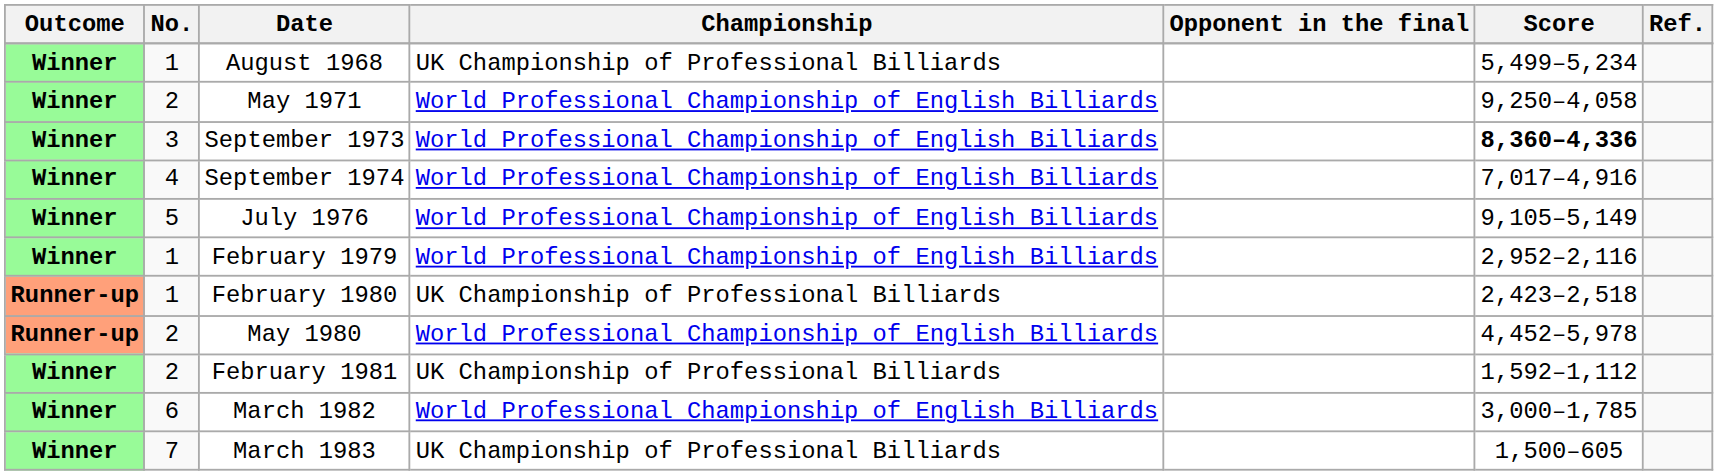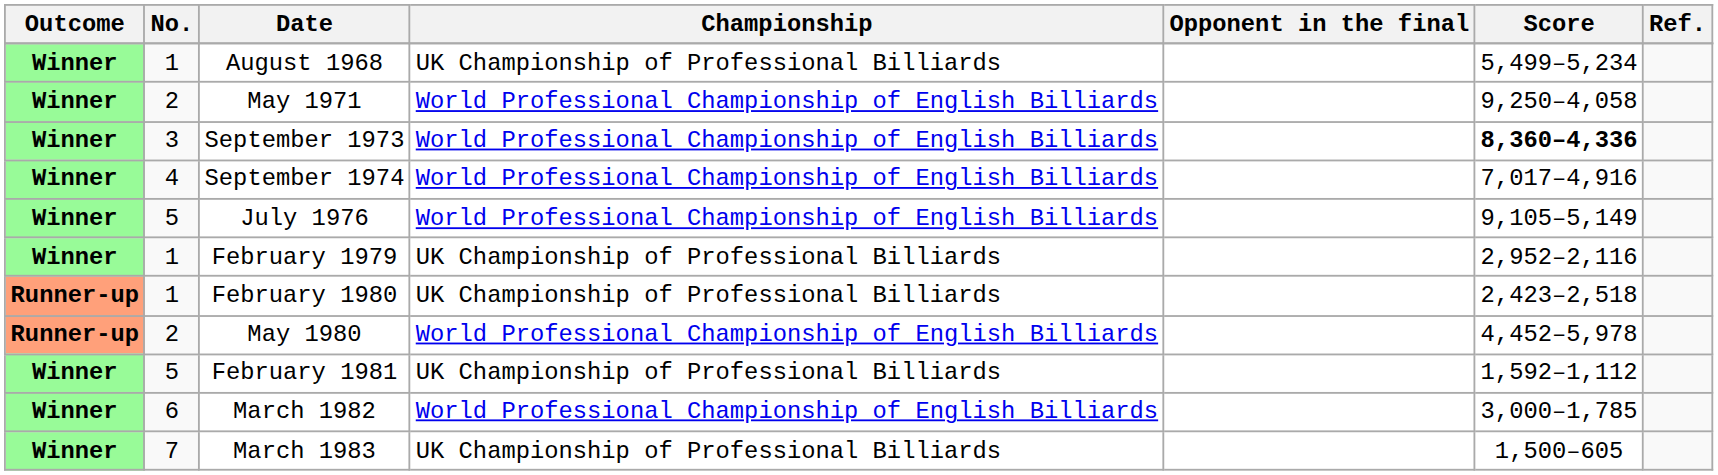 <table class="sortable wikitable plainrowheaders">
 <tr>
 <th scope="col">Outcome</th>
 <th scope="col">No.</th>
 <th scope="col">Date</th>
 <th scope="col">Championship</th>
 <th scope="col">Opponent in the final</th>
 <th scope="col" align="center">Score</th>
 <th>Ref.</th>
 </tr>
 <tr style="background:#e5d1cb;">
 </tr>
 <tr>
 <th scope="row" style="background:#98FB98">Winner</th>
 <td align="center">1</td>
 <td bgcolor="FFFFFF" style="text-align:center">August 1968</td>
 <td bgcolor="FFFFFF">UK Championship of Professional Billiards</td>
 <td bgcolor="FFFFFF"></td>
 <td bgcolor="FFFFFF" style="text-align:center">5,499–5,234</td>
 <td></td>
 </tr>
 <tr>
 <th scope="row" style="background:#98FB98">Winner</th>
 <td align="center">2</td>
 <td bgcolor="FFFFFF" style="text-align:center">May 1971</td>
 <td bgcolor="FFFFFF"><a href='#'>World Professional Championship of English Billiards</a></td>
 <td bgcolor="FFFFFF"></td>
 <td bgcolor="FFFFFF" style="text-align:center">9,250–4,058</td>
 <td></td>
 </tr>
 <tr>
 <th scope="row" style="background:#98FB98">Winner</th>
 <td align="center">3</td>
 <td bgcolor="FFFFFF" style="text-align:center">September 1973</td>
 <td bgcolor="FFFFFF"><a href='#'>World Professional Championship of English Billiards</a></td>
 <td bgcolor="FFFFFF"></td>
 <td bgcolor="FFFFFF" style="text-align:center"><strong>8,360–4,336</strong></td>
 <td></td>
 </tr>
 <tr>
 <th scope="row" style="background:#98FB98">Winner</th>
 <td align="center">4</td>
 <td bgcolor="FFFFFF" style="text-align:center">September 1974</td>
 <td bgcolor="FFFFFF"><a href='#'>World Professional Championship of English Billiards</a></td>
 <td bgcolor="FFFFFF"></td>
 <td bgcolor="FFFFFF" style="text-align:center">7,017–4,916</td>
 <td></td>
 </tr>
 <tr>
 <th scope="row" style="background:#98FB98">Winner</th>
 <td align="center">5</td>
 <td bgcolor="FFFFFF" style="text-align:center">July 1976</td>
 <td bgcolor="FFFFFF"><a href='#'>World Professional Championship of English Billiards</a></td>
 <td bgcolor="FFFFFF"></td>
 <td bgcolor="FFFFFF" style="text-align:center">9,105–5,149</td>
 <td></td>
 </tr>
 <tr>
 <th scope="row" style="background:#98FB98">Winner</th>
 <td align="center">1</td>
 <td bgcolor="FFFFFF" style="text-align:center">February 1979</td>
-<td bgcolor="FFFFFF"><a href='#'>World Professional Championship of English Billiards</a></td>
+<td bgcolor="FFFFFF">UK Championship of Professional Billiards</td>
 <td bgcolor="FFFFFF"></td>
 <td bgcolor="FFFFFF" style="text-align:center">2,952–2,116</td>
 <td></td>
 </tr>
 <tr>
 <th scope="row" style="background:#ffa07a;">Runner-up</th>
 <td align="center">1</td>
 <td bgcolor="FFFFFF" style="text-align:center">February 1980</td>
 <td bgcolor="FFFFFF">UK Championship of Professional Billiards</td>
 <td bgcolor="FFFFFF"></td>
 <td bgcolor="FFFFFF" style="text-align:center">2,423–2,518</td>
 <td></td>
 </tr>
 <tr>
 <th scope="row" style="background:#ffa07a;">Runner-up</th>
 <td align="center">2</td>
 <td bgcolor="FFFFFF" style="text-align:center">May 1980</td>
 <td bgcolor="FFFFFF"><a href='#'>World Professional Championship of English Billiards</a></td>
 <td bgcolor="FFFFFF"></td>
 <td bgcolor="FFFFFF" style="text-align:center">4,452–5,978</td>
 <td></td>
 </tr>
 <tr>
 <th scope="row" style="background:#98FB98">Winner</th>
-<td align="center">2</td>
+<td align="center">5</td>
 <td bgcolor="FFFFFF" style="text-align:center">February 1981</td>
 <td bgcolor="FFFFFF">UK Championship of Professional Billiards</td>
 <td bgcolor="FFFFFF"></td>
 <td bgcolor="FFFFFF" style="text-align:center">1,592–1,112</td>
 <td></td>
 </tr>
 <tr>
 <th scope="row" style="background:#98FB98">Winner</th>
 <td align="center">6</td>
 <td bgcolor="FFFFFF" style="text-align:center">March 1982</td>
 <td bgcolor="FFFFFF"><a href='#'>World Professional Championship of English Billiards</a></td>
 <td bgcolor="FFFFFF"></td>
 <td bgcolor="FFFFFF" style="text-align:center">3,000–1,785</td>
 <td></td>
 </tr>
 <tr>
 <th scope="row" style="background:#98FB98">Winner</th>
 <td align="center">7</td>
 <td bgcolor="FFFFFF" style="text-align:center">March 1983</td>
 <td bgcolor="FFFFFF">UK Championship of Professional Billiards</td>
 <td bgcolor="FFFFFF"></td>
 <td bgcolor="FFFFFF" style="text-align:center">1,500–605</td>
 <td></td>
 </tr>
 </table>
